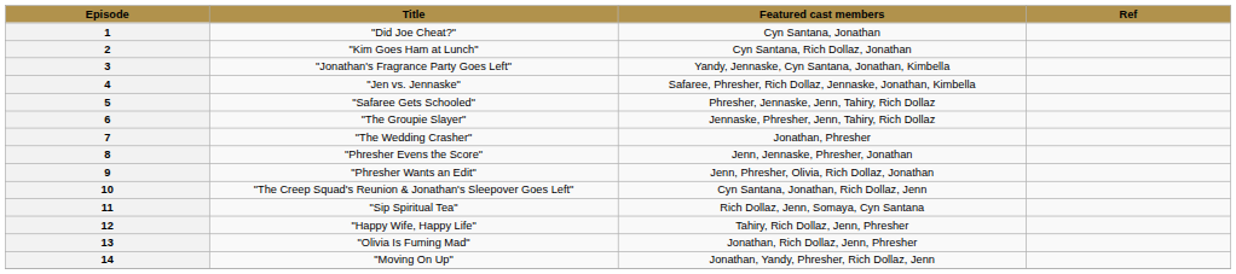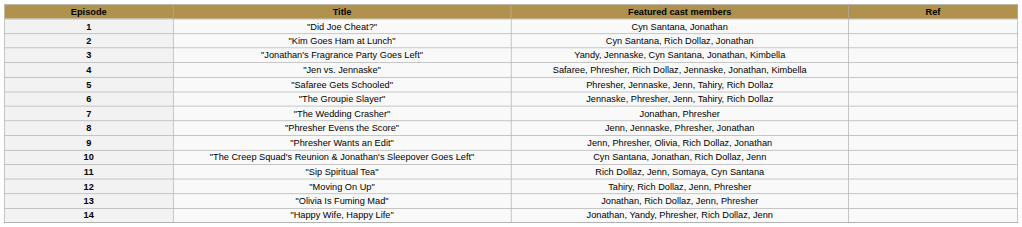 <table class="wikitable sortable" style="font-size:90%; text-align: center; margin:1em auto;">
 <tr>
 <th scope="col" style="background:#B1924C; color: #000000;" width="5%">Episode</th>
 <th scope="col" style="background:#B1924C; color: #000000;" width="10%">Title</th>
 <th scope="col" style="background:#B1924C; color: #000000;" width="10%">Featured cast members</th>
 <th scope="col" style="background:#B1924C; color: #000000;" width="5%">Ref</th>
 </tr>
 <tr>
 <th scope="row">1</th>
 <td>"Did Joe Cheat?"</td>
 <td>Cyn Santana, Jonathan</td>
 <td align="center"></td>
 </tr>
 <tr>
 <th scope="row">2</th>
 <td>"Kim Goes Ham at Lunch"</td>
 <td>Cyn Santana, Rich Dollaz, Jonathan</td>
 <td align="center"></td>
 </tr>
 <tr>
 <th scope="row">3</th>
 <td>"Jonathan's Fragrance Party Goes Left"</td>
 <td>Yandy, Jennaske, Cyn Santana, Jonathan, Kimbella</td>
 <td align="center"></td>
 </tr>
 <tr>
 <th scope="row">4</th>
 <td>"Jen vs. Jennaske"</td>
 <td>Safaree, Phresher, Rich Dollaz, Jennaske, Jonathan, Kimbella</td>
 <td align="center"></td>
 </tr>
 <tr>
 <th scope="row">5</th>
 <td>"Safaree Gets Schooled"</td>
 <td>Phresher, Jennaske, Jenn, Tahiry, Rich Dollaz</td>
 <td align="center"></td>
 </tr>
 <tr>
 <th scope="row">6</th>
 <td>"The Groupie Slayer"</td>
 <td>Jennaske, Phresher, Jenn, Tahiry, Rich Dollaz</td>
 <td align="center"></td>
 </tr>
 <tr>
 <th scope="row">7</th>
 <td>"The Wedding Crasher"</td>
 <td>Jonathan, Phresher</td>
 <td align="center"></td>
 </tr>
 <tr>
 <th scope="row">8</th>
 <td>"Phresher Evens the Score"</td>
 <td>Jenn, Jennaske, Phresher, Jonathan</td>
 <td align="center"></td>
 </tr>
 <tr>
 <th scope="row">9</th>
 <td>"Phresher Wants an Edit"</td>
 <td>Jenn, Phresher, Olivia, Rich Dollaz, Jonathan</td>
 <td align="center"></td>
 </tr>
 <tr>
 <th scope="row">10</th>
 <td>"The Creep Squad's Reunion & Jonathan's Sleepover Goes Left"</td>
 <td>Cyn Santana, Jonathan, Rich Dollaz, Jenn</td>
 <td align="center"></td>
 </tr>
 <tr>
 <th scope="row">11</th>
 <td>"Sip Spiritual Tea"</td>
 <td>Rich Dollaz, Jenn, Somaya, Cyn Santana</td>
 <td align="center"></td>
 </tr>
 <tr>
 <th scope="row">12</th>
-<td>"Happy Wife, Happy Life"</td>
+<td>"Moving On Up"</td>
 <td>Tahiry, Rich Dollaz, Jenn, Phresher</td>
 <td align="center"></td>
 </tr>
 <tr>
 <th scope="row">13</th>
 <td>"Olivia Is Fuming Mad"</td>
 <td>Jonathan, Rich Dollaz, Jenn, Phresher</td>
 <td align="center"></td>
 </tr>
 <tr>
 <th scope="row">14</th>
-<td>"Moving On Up"</td>
+<td>"Happy Wife, Happy Life"</td>
 <td>Jonathan, Yandy, Phresher, Rich Dollaz, Jenn</td>
 <td align="center"></td>
 </tr>
 <tr>
 </tr>
 </table>
